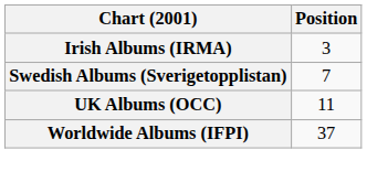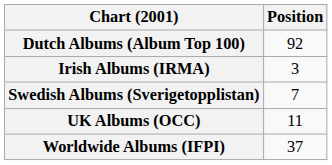 <table class="wikitable sortable plainrowheaders" style="text-align:center;">
 <tr>
 <th scope="col">Chart (2001)</th>
 <th scope="col">Position</th>
+</tr>
+<tr>
+<th scope="row">Dutch Albums (Album Top 100)</th>
+<td>92</td>
 </tr>
 <tr>
 <th scope="row">Irish Albums (IRMA)</th>
 <td>3</td>
 </tr>
 <tr>
 <th scope="row">Swedish Albums (Sverigetopplistan)</th>
 <td>7</td>
 </tr>
 <tr>
 <th scope="row">UK Albums (OCC)</th>
 <td>11</td>
 </tr>
 <tr>
 <th scope="row">Worldwide Albums (IFPI)</th>
 <td style="text-align:center;">37</td>
 </tr>
 </table>
